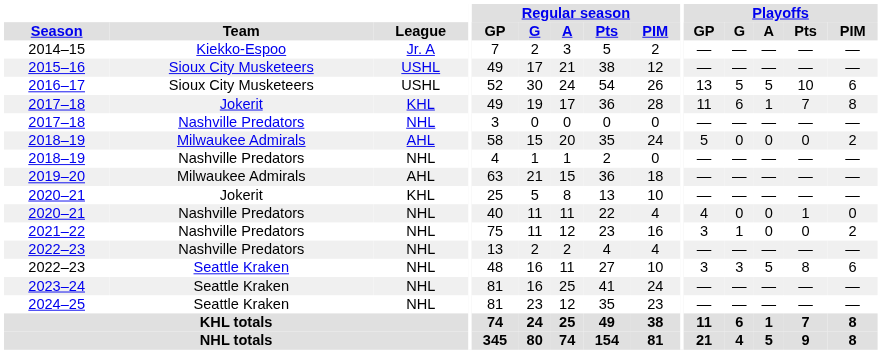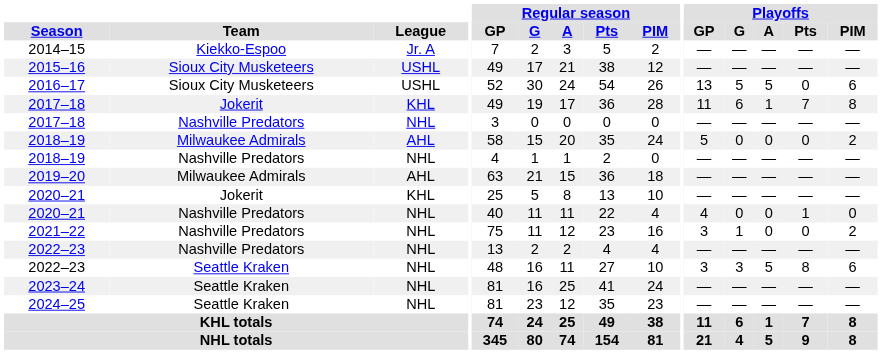 <table border="0" cellpadding="1" cellspacing="0" style="text-align:center; width:60em">
 <tr bgcolor="#e0e0e0">
 <th colspan="3" bgcolor="#ffffff"></th>
 <th rowspan="100" bgcolor="#ffffff"></th>
 <th colspan="5"><a href='#'>Regular season</a></th>
 <th rowspan="100" bgcolor="#ffffff"></th>
 <th colspan="5"><a href='#'>Playoffs</a></th>
 </tr>
 <tr bgcolor="#e0e0e0">
 <th><a href='#'>Season</a></th>
 <th>Team</th>
 <th>League</th>
 <th>GP</th>
 <th><a href='#'>G</a></th>
 <th><a href='#'>A</a></th>
 <th><a href='#'>Pts</a></th>
 <th><a href='#'>PIM</a></th>
 <th>GP</th>
 <th>G</th>
 <th>A</th>
 <th>Pts</th>
 <th>PIM</th>
 </tr>
 <tr>
 <td>2014–15</td>
 <td><a href='#'>Kiekko-Espoo</a></td>
 <td><a href='#'>Jr. A</a></td>
 <td>7</td>
 <td>2</td>
 <td>3</td>
 <td>5</td>
 <td>2</td>
 <td>—</td>
 <td>—</td>
 <td>—</td>
 <td>—</td>
 <td>—</td>
 </tr>
 <tr bgcolor="#f0f0f0">
 <td><a href='#'>2015–16</a></td>
 <td><a href='#'>Sioux City Musketeers</a></td>
 <td><a href='#'>USHL</a></td>
 <td>49</td>
 <td>17</td>
 <td>21</td>
 <td>38</td>
 <td>12</td>
 <td>—</td>
 <td>—</td>
 <td>—</td>
 <td>—</td>
 <td>—</td>
 </tr>
 <tr>
 <td><a href='#'>2016–17</a></td>
 <td>Sioux City Musketeers</td>
 <td>USHL</td>
 <td>52</td>
 <td>30</td>
 <td>24</td>
 <td>54</td>
 <td>26</td>
 <td>13</td>
 <td>5</td>
 <td>5</td>
-<td>10</td>
+<td>0</td>
 <td>6</td>
 </tr>
 <tr bgcolor="#f0f0f0">
 <td><a href='#'>2017–18</a></td>
 <td><a href='#'>Jokerit</a></td>
 <td><a href='#'>KHL</a></td>
 <td>49</td>
 <td>19</td>
 <td>17</td>
 <td>36</td>
 <td>28</td>
 <td>11</td>
 <td>6</td>
 <td>1</td>
 <td>7</td>
 <td>8</td>
 </tr>
 <tr>
 <td><a href='#'>2017–18</a></td>
 <td><a href='#'>Nashville Predators</a></td>
 <td><a href='#'>NHL</a></td>
 <td>3</td>
 <td>0</td>
 <td>0</td>
 <td>0</td>
 <td>0</td>
 <td>—</td>
 <td>—</td>
 <td>—</td>
 <td>—</td>
 <td>—</td>
 </tr>
 <tr bgcolor="#f0f0f0">
 <td><a href='#'>2018–19</a></td>
 <td><a href='#'>Milwaukee Admirals</a></td>
 <td><a href='#'>AHL</a></td>
 <td>58</td>
 <td>15</td>
 <td>20</td>
 <td>35</td>
 <td>24</td>
 <td>5</td>
 <td>0</td>
 <td>0</td>
 <td>0</td>
 <td>2</td>
 </tr>
 <tr>
 <td><a href='#'>2018–19</a></td>
 <td>Nashville Predators</td>
 <td>NHL</td>
 <td>4</td>
 <td>1</td>
 <td>1</td>
 <td>2</td>
 <td>0</td>
 <td>—</td>
 <td>—</td>
 <td>—</td>
 <td>—</td>
 <td>—</td>
 </tr>
 <tr bgcolor="#f0f0f0">
 <td><a href='#'>2019–20</a></td>
 <td>Milwaukee Admirals</td>
 <td>AHL</td>
 <td>63</td>
 <td>21</td>
 <td>15</td>
 <td>36</td>
 <td>18</td>
 <td>—</td>
 <td>—</td>
 <td>—</td>
 <td>—</td>
 <td>—</td>
 </tr>
 <tr>
 <td><a href='#'>2020–21</a></td>
 <td>Jokerit</td>
 <td>KHL</td>
 <td>25</td>
 <td>5</td>
 <td>8</td>
 <td>13</td>
 <td>10</td>
 <td>—</td>
 <td>—</td>
 <td>—</td>
 <td>—</td>
 <td>—</td>
 </tr>
 <tr bgcolor="#f0f0f0">
 <td><a href='#'>2020–21</a></td>
 <td>Nashville Predators</td>
 <td>NHL</td>
 <td>40</td>
 <td>11</td>
 <td>11</td>
 <td>22</td>
 <td>4</td>
 <td>4</td>
 <td>0</td>
 <td>0</td>
 <td>1</td>
 <td>0</td>
 </tr>
 <tr>
 <td><a href='#'>2021–22</a></td>
 <td>Nashville Predators</td>
 <td>NHL</td>
 <td>75</td>
 <td>11</td>
 <td>12</td>
 <td>23</td>
 <td>16</td>
 <td>3</td>
 <td>1</td>
 <td>0</td>
 <td>0</td>
 <td>2</td>
 </tr>
 <tr bgcolor="#f0f0f0">
 <td><a href='#'>2022–23</a></td>
 <td>Nashville Predators</td>
 <td>NHL</td>
 <td>13</td>
 <td>2</td>
 <td>2</td>
 <td>4</td>
 <td>4</td>
 <td>—</td>
 <td>—</td>
 <td>—</td>
 <td>—</td>
 <td>—</td>
 </tr>
 <tr>
 <td>2022–23</td>
 <td><a href='#'>Seattle Kraken</a></td>
 <td>NHL</td>
 <td>48</td>
 <td>16</td>
 <td>11</td>
 <td>27</td>
 <td>10</td>
 <td>3</td>
 <td>3</td>
 <td>5</td>
 <td>8</td>
 <td>6</td>
 </tr>
 <tr bgcolor="#f0f0f0">
 <td><a href='#'>2023–24</a></td>
 <td>Seattle Kraken</td>
 <td>NHL</td>
 <td>81</td>
 <td>16</td>
 <td>25</td>
 <td>41</td>
 <td>24</td>
 <td>—</td>
 <td>—</td>
 <td>—</td>
 <td>—</td>
 <td>—</td>
 </tr>
 <tr>
 <td><a href='#'>2024–25</a></td>
 <td>Seattle Kraken</td>
 <td>NHL</td>
 <td>81</td>
 <td>23</td>
 <td>12</td>
 <td>35</td>
 <td>23</td>
 <td>—</td>
 <td>—</td>
 <td>—</td>
 <td>—</td>
 <td>—</td>
 </tr>
 <tr bgcolor="#e0e0e0">
 <th colspan="3">KHL totals</th>
 <th>74</th>
 <th>24</th>
 <th>25</th>
 <th>49</th>
 <th>38</th>
 <th>11</th>
 <th>6</th>
 <th>1</th>
 <th>7</th>
 <th>8</th>
 </tr>
 <tr bgcolor="#e0e0e0">
 <th colspan="3">NHL totals</th>
 <th>345</th>
 <th>80</th>
 <th>74</th>
 <th>154</th>
 <th>81</th>
 <th>21</th>
 <th>4</th>
 <th>5</th>
 <th>9</th>
 <th>8</th>
 </tr>
 </table>
